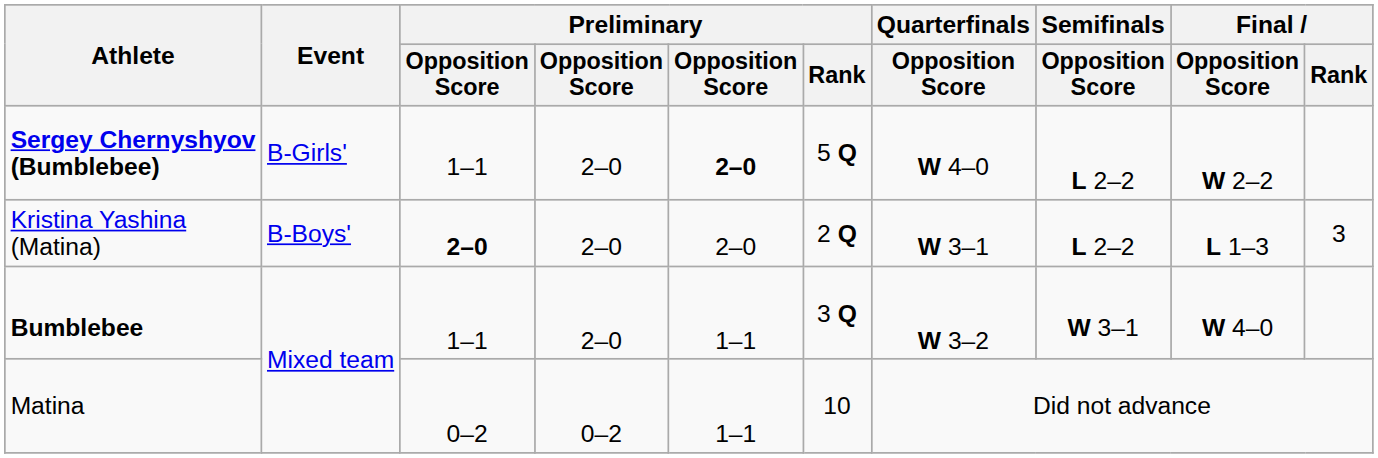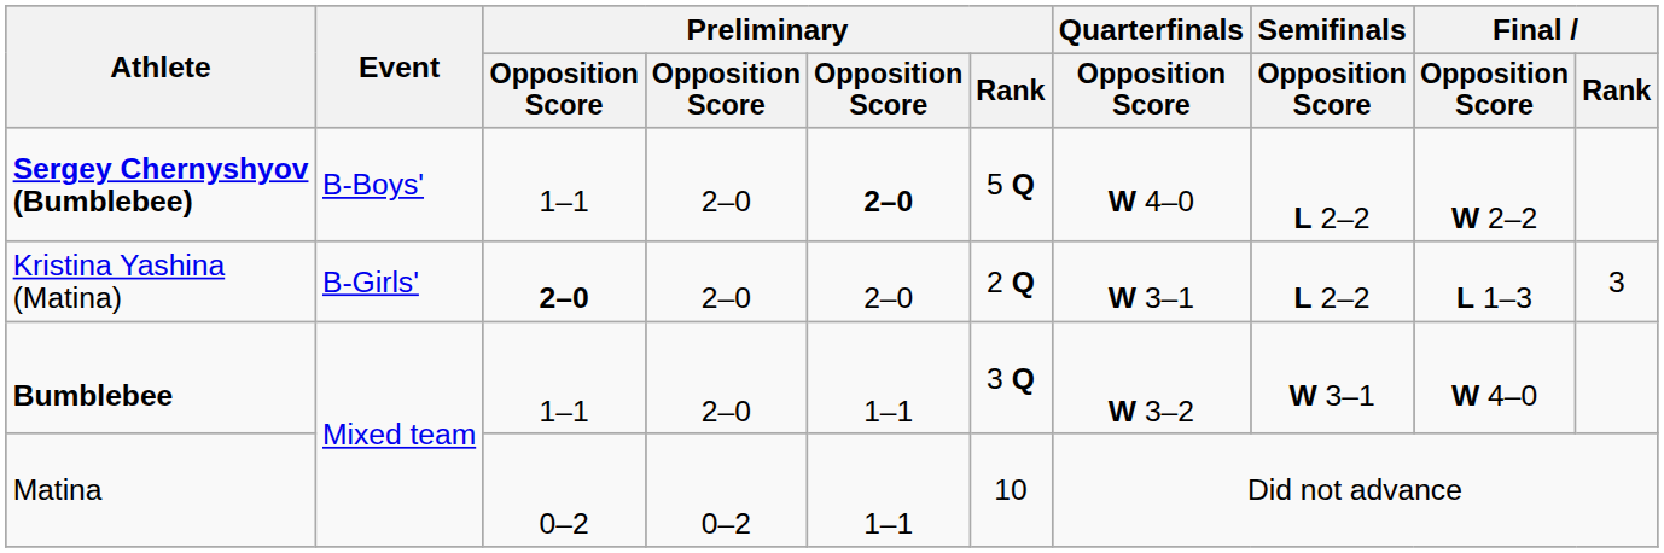 <table class="wikitable" style="text-align:center;font-size:90%">
 <tr>
 <th rowspan=2>Athlete</th>
 <th rowspan=2>Event</th>
 <th colspan=4>Preliminary</th>
 <th>Quarterfinals</th>
 <th>Semifinals</th>
 <th colspan=2>Final / </th>
 </tr>
 <tr style="font-size:95%">
 <th>Opposition<br>Score</th>
 <th>Opposition<br>Score</th>
 <th>Opposition<br>Score</th>
 <th>Rank</th>
 <th>Opposition<br>Score</th>
 <th>Opposition<br>Score</th>
 <th>Opposition<br>Score</th>
 <th>Rank</th>
 </tr>
 <tr>
 <td align=left><strong><a href='#'>Sergey Chernyshyov</a><br>(Bumblebee)</strong></td>
-<td align=left><a href='#'>B-Girls'</a></td>
+<td align=left><a href='#'>B-Boys'</a></td>
 <td><br>1–1</td>
 <td><br>2–0</td>
 <td><strong><br>2–0</strong></td>
 <td>5 <strong>Q</strong></td>
 <td><br><strong>W</strong> 4–0</td>
 <td><br><br><strong>L</strong> 2–2</td>
 <td><br><br><strong>W</strong> 2–2</td>
 <td></td>
 </tr>
 <tr>
 <td align=left><a href='#'>Kristina Yashina</a><br>(Matina)</td>
-<td align=left><a href='#'>B-Boys'</a></td>
+<td align=left><a href='#'>B-Girls'</a></td>
 <td><strong><br>2–0</strong></td>
 <td><br>2–0</td>
 <td><br>2–0</td>
 <td>2 <strong>Q</strong></td>
 <td><br><strong>W</strong> 3–1</td>
 <td><br><strong>L</strong> 2–2</td>
 <td><br><strong>L</strong> 1–3</td>
 <td>3</td>
 </tr>
 <tr>
 <td align=left><br><strong>Bumblebee</strong></td>
 <td rowspan=2 align=left><a href='#'>Mixed team</a></td>
 <td><br><br>1–1</td>
 <td><br><br>2–0</td>
 <td><br><br>1–1</td>
 <td>3 <strong>Q</strong></td>
 <td><br><br><strong>W</strong> 3–2</td>
 <td><br><strong>W</strong> 3–1</td>
 <td><br><strong>W</strong> 4–0</td>
 <td></td>
 </tr>
 <tr>
 <td align=left>Matina<br></td>
 <td><br><br>0–2</td>
 <td><br><br>0–2</td>
 <td><br><br>1–1</td>
 <td>10</td>
 <td colspan=4>Did not advance</td>
 </tr>
 </table>
